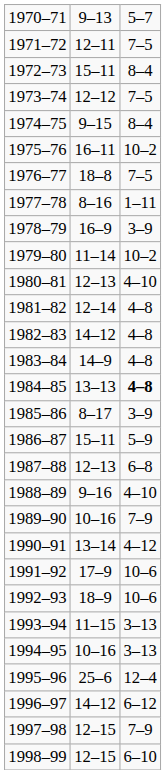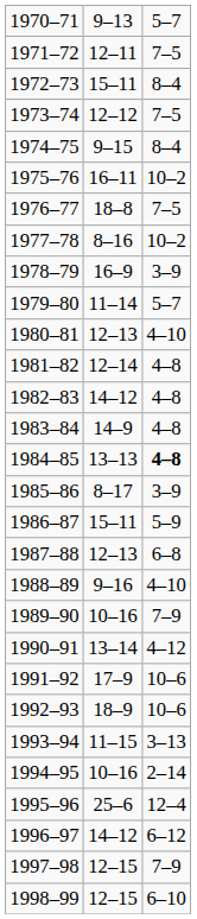 <table class="wikitable" style="text-align:center;">
 <tr>
 <td>1970–71</td>
 <td>9–13</td>
 <td>5–7</td>
 </tr>
 <tr>
 <td>1971–72</td>
 <td>12–11</td>
 <td>7–5</td>
 </tr>
 <tr>
 <td>1972–73</td>
 <td>15–11</td>
 <td>8–4</td>
 </tr>
 <tr>
 <td>1973–74</td>
 <td>12–12</td>
 <td>7–5</td>
 </tr>
 <tr>
 <td>1974–75</td>
 <td>9–15</td>
 <td>8–4</td>
 </tr>
 <tr>
 <td>1975–76</td>
 <td>16–11</td>
 <td>10–2</td>
 </tr>
 <tr>
 <td>1976–77</td>
 <td>18–8</td>
 <td>7–5</td>
 </tr>
 <tr>
 <td>1977–78</td>
 <td>8–16</td>
-<td>1–11</td>
+<td>10–2</td>
 </tr>
 <tr>
 <td>1978–79</td>
 <td>16–9</td>
 <td>3–9</td>
 </tr>
 <tr>
 <td>1979–80</td>
 <td>11–14</td>
-<td>10–2</td>
+<td>5–7</td>
 </tr>
 <tr>
 <td>1980–81</td>
 <td>12–13</td>
 <td>4–10</td>
 </tr>
 <tr>
 <td>1981–82</td>
 <td>12–14</td>
 <td>4–8</td>
 </tr>
 <tr>
 <td>1982–83</td>
 <td>14–12</td>
 <td>4–8</td>
 </tr>
 <tr>
 <td>1983–84</td>
 <td>14–9</td>
 <td>4–8</td>
 </tr>
 <tr>
 <td>1984–85</td>
 <td>13–13</td>
 <td><strong>4–8</strong></td>
 </tr>
 <tr>
 <td>1985–86</td>
 <td>8–17</td>
 <td>3–9</td>
 </tr>
 <tr>
 <td>1986–87</td>
 <td>15–11</td>
 <td>5–9</td>
 </tr>
 <tr>
 <td>1987–88</td>
 <td>12–13</td>
 <td>6–8</td>
 </tr>
 <tr>
 <td>1988–89</td>
 <td>9–16</td>
 <td>4–10</td>
 </tr>
 <tr>
 <td>1989–90</td>
 <td>10–16</td>
 <td>7–9</td>
 </tr>
 <tr>
 <td>1990–91</td>
 <td>13–14</td>
 <td>4–12</td>
 </tr>
 <tr>
 <td>1991–92</td>
 <td>17–9</td>
 <td>10–6</td>
 </tr>
 <tr>
 <td>1992–93</td>
 <td>18–9</td>
 <td>10–6</td>
 </tr>
 <tr>
 <td>1993–94</td>
 <td>11–15</td>
 <td>3–13</td>
 </tr>
 <tr>
 <td>1994–95</td>
 <td>10–16</td>
-<td>3–13</td>
+<td>2–14</td>
 </tr>
 <tr>
 <td>1995–96</td>
 <td>25–6</td>
 <td>12–4</td>
 </tr>
 <tr>
 <td>1996–97</td>
 <td>14–12</td>
 <td>6–12</td>
 </tr>
 <tr>
 <td>1997–98</td>
 <td>12–15</td>
 <td>7–9</td>
 </tr>
 <tr>
 <td>1998–99</td>
 <td>12–15</td>
 <td>6–10</td>
 </tr>
 </table>
